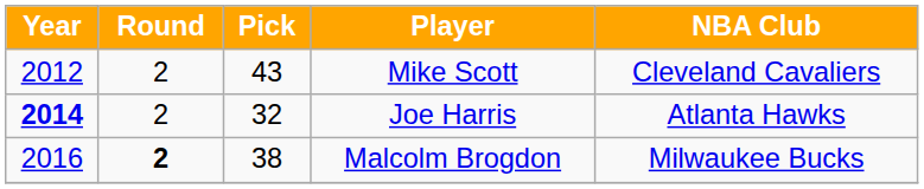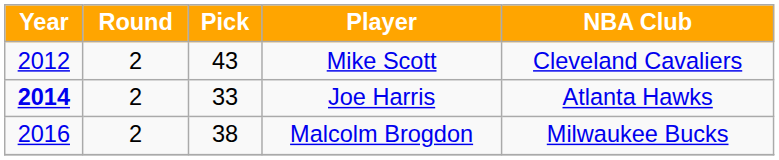 <table class="wikitable" width="84%">
 <tr align="center"  style="background:orange;color:#FFFFFF;">
 <td><strong>Year</strong></td>
 <td><strong>Round</strong></td>
 <td><strong>Pick</strong></td>
 <td><strong>Player</strong></td>
 <td><strong>NBA Club</strong></td>
 </tr>
 <tr align="center" bgcolor="">
 <td><a href='#'>2012</a></td>
 <td>2</td>
 <td>43</td>
 <td><a href='#'>Mike Scott</a></td>
 <td><a href='#'>Cleveland Cavaliers</a></td>
 </tr>
 <tr align="center" bgcolor="">
 <td><strong><a href='#'>2014</a></strong></td>
 <td>2</td>
-<td>32</td>
+<td>33</td>
 <td><a href='#'>Joe Harris</a></td>
 <td><a href='#'>Atlanta Hawks</a></td>
 </tr>
 <tr align="center" bgcolor="">
 <td><a href='#'>2016</a></td>
-<td><strong>2</strong></td>
+<td>2</td>
 <td>38</td>
 <td><a href='#'>Malcolm Brogdon</a></td>
 <td><a href='#'>Milwaukee Bucks</a></td>
 </tr>
 <tr align="center" bgcolor="">
 </tr>
 </table>
